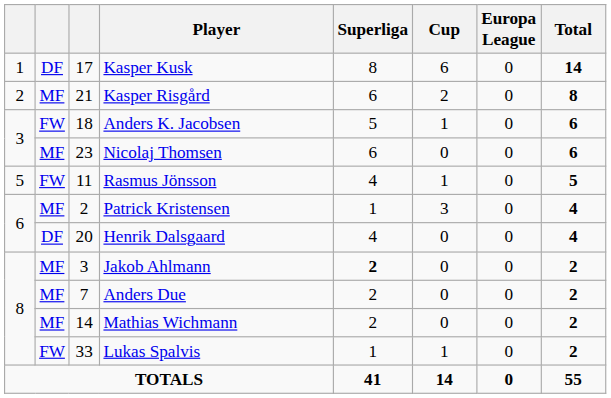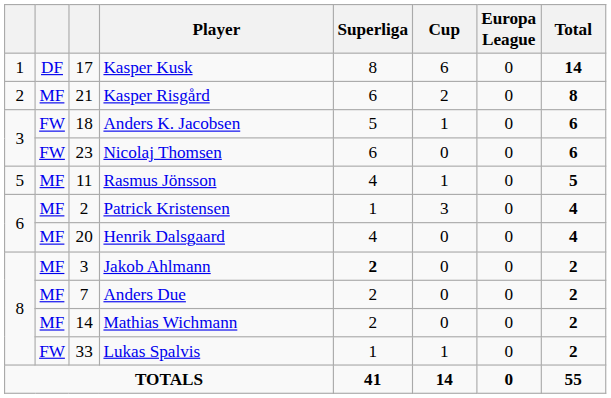 <table class="wikitable sortable" style="font-size: 95%; text-align: center;">
 <tr>
 <th width=20></th>
 <th width=20></th>
 <th width=20></th>
 <th width=200>Player</th>
 <th width=50>Superliga</th>
 <th width=50>Cup</th>
 <th width=50>Europa League</th>
 <th width=50>Total</th>
 </tr>
 <tr>
 <td rowspan=1>1</td>
 <td><a href='#'>DF</a></td>
 <td>17</td>
 <td align=left> <a href='#'>Kasper Kusk</a></td>
 <td>8</td>
 <td>6</td>
 <td>0</td>
 <td><strong>14</strong></td>
 </tr>
 <tr>
 <td rowspan=1>2</td>
 <td><a href='#'>MF</a></td>
 <td>21</td>
 <td align=left> <a href='#'>Kasper Risgård</a></td>
 <td>6</td>
 <td>2</td>
 <td>0</td>
 <td><strong>8</strong></td>
 </tr>
 <tr>
 <td rowspan=2>3</td>
 <td><a href='#'>FW</a></td>
 <td>18</td>
 <td align=left> <a href='#'>Anders K. Jacobsen</a></td>
 <td>5</td>
 <td>1</td>
 <td>0</td>
 <td><strong>6</strong></td>
 </tr>
 <tr>
-<td><a href='#'>MF</a></td>
+<td><a href='#'>FW</a></td>
 <td>23</td>
 <td align=left> <a href='#'>Nicolaj Thomsen</a></td>
 <td>6</td>
 <td>0</td>
 <td>0</td>
 <td><strong>6</strong></td>
 </tr>
 <tr>
 <td rowspan=1>5</td>
-<td><a href='#'>FW</a></td>
+<td><a href='#'>MF</a></td>
 <td>11</td>
 <td align=left> <a href='#'>Rasmus Jönsson</a></td>
 <td>4</td>
 <td>1</td>
 <td>0</td>
 <td><strong>5</strong></td>
 </tr>
 <tr>
 <td rowspan=2>6</td>
 <td><a href='#'>MF</a></td>
 <td>2</td>
 <td align=left> <a href='#'>Patrick Kristensen</a></td>
 <td>1</td>
 <td>3</td>
 <td>0</td>
 <td><strong>4</strong></td>
 </tr>
 <tr>
-<td><a href='#'>DF</a></td>
+<td><a href='#'>MF</a></td>
 <td>20</td>
 <td align=left> <a href='#'>Henrik Dalsgaard</a></td>
 <td>4</td>
 <td>0</td>
 <td>0</td>
 <td><strong>4</strong></td>
 </tr>
 <tr>
 <td rowspan=4>8</td>
 <td><a href='#'>MF</a></td>
 <td>3</td>
 <td align=left> <a href='#'>Jakob Ahlmann</a></td>
 <td><strong>2</strong></td>
 <td>0</td>
 <td>0</td>
 <td><strong>2</strong></td>
 </tr>
 <tr>
 <td><a href='#'>MF</a></td>
 <td>7</td>
 <td align=left> <a href='#'>Anders Due</a></td>
 <td>2</td>
 <td>0</td>
 <td>0</td>
 <td><strong>2</strong></td>
 </tr>
 <tr>
 <td><a href='#'>MF</a></td>
 <td>14</td>
 <td align=left> <a href='#'>Mathias Wichmann</a></td>
 <td>2</td>
 <td>0</td>
 <td>0</td>
 <td><strong>2</strong></td>
 </tr>
 <tr>
 <td><a href='#'>FW</a></td>
 <td>33</td>
 <td align=left> <a href='#'>Lukas Spalvis</a></td>
 <td>1</td>
 <td>1</td>
 <td>0</td>
 <td><strong>2</strong></td>
 </tr>
 <tr>
 <td colspan="4"><strong>TOTALS</strong></td>
 <td><strong>41</strong></td>
 <td><strong>14</strong></td>
 <td><strong>0</strong></td>
 <td><strong>55</strong></td>
 </tr>
 </table>
